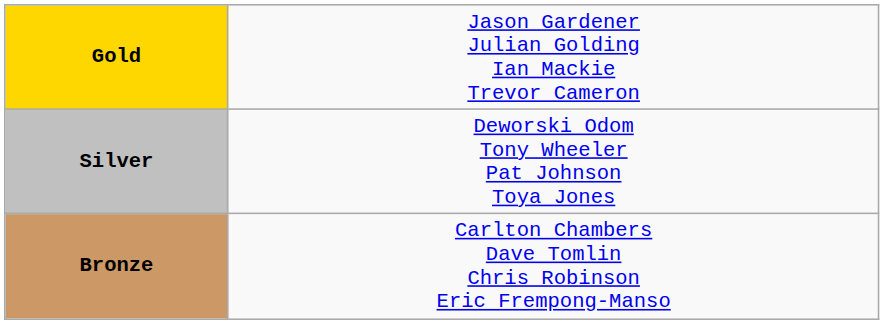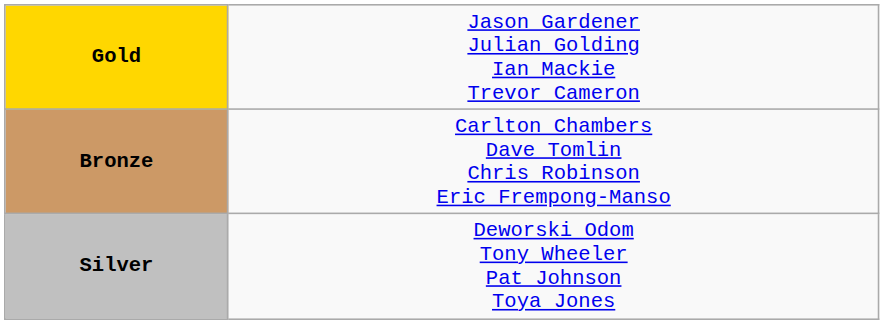 <table class="wikitable" style="text-align:center; " width="35%">
 <tr>
 <td bgcolor="gold"><strong>Gold</strong></td>
 <td><a href='#'>Jason Gardener</a><br><a href='#'>Julian Golding</a><br><a href='#'>Ian Mackie</a><br><a href='#'>Trevor Cameron</a><br>  <small><em></em></small></td>
 </tr>
 <tr>
+<td bgcolor="CC9966"><strong>Bronze</strong></td>
+<td><a href='#'>Carlton Chambers</a><br><a href='#'>Dave Tomlin</a><br><a href='#'>Chris Robinson</a><br><a href='#'>Eric Frempong-Manso</a><br>  <small><em></em></small></td>
+</tr>
+<tr>
 <td bgcolor="silver"><strong>Silver</strong></td>
 <td><a href='#'>Deworski Odom</a><br><a href='#'>Tony Wheeler</a><br><a href='#'>Pat Johnson</a><br><a href='#'>Toya Jones</a><br>  <small><em></em></small></td>
 </tr>
-<tr>
-<td bgcolor="CC9966"><strong>Bronze</strong></td>
-<td><a href='#'>Carlton Chambers</a><br><a href='#'>Dave Tomlin</a><br><a href='#'>Chris Robinson</a><br><a href='#'>Eric Frempong-Manso</a><br>  <small><em></em></small></td>
-</tr>
 </table>
